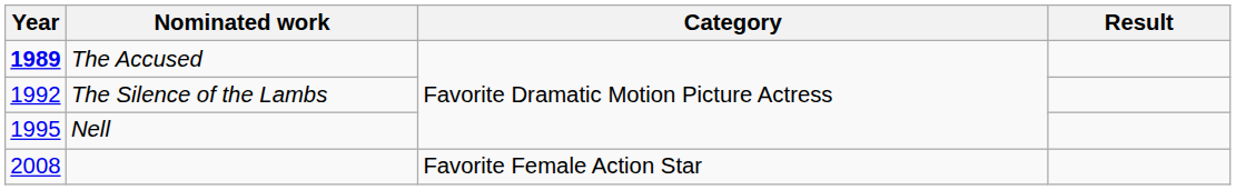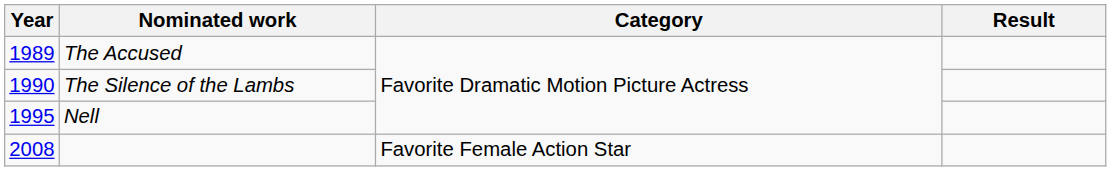 <table class=wikitable>
 <tr>
 <th width=4%>Year</th>
 <th width=29%>Nominated work</th>
 <th width=52%>Category</th>
 <th width=15%>Result</th>
 </tr>
 <tr>
-<td align=center><strong><a href='#'>1989</a></strong></td>
+<td align=center><a href='#'>1989</a></td>
 <td><em>The Accused</em></td>
 <td rowspan=3>Favorite Dramatic Motion Picture Actress</td>
 <td></td>
 </tr>
 <tr>
-<td><a href='#'>1992</a></td>
+<td><a href='#'>1990</a></td>
 <td><em>The Silence of the Lambs</em></td>
 <td></td>
 </tr>
 <tr>
 <td><a href='#'>1995</a></td>
 <td><em>Nell</em></td>
 <td></td>
 </tr>
 <tr>
 <td><a href='#'>2008</a></td>
 <td></td>
 <td>Favorite Female Action Star</td>
 <td></td>
 </tr>
 </table>
